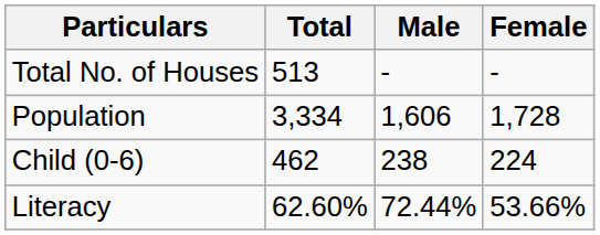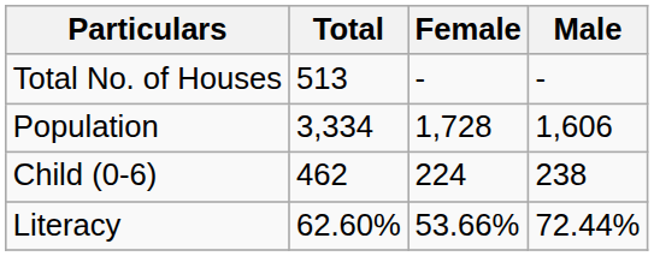 <table class="wikitable">
 <tr>
 <th>Particulars</th>
 <th>Total</th>
+<th>Female</th>
 <th>Male</th>
-<th>Female</th>
 </tr>
 <tr>
 <td>Total No. of Houses</td>
 <td>513</td>
 <td>-</td>
 <td>-</td>
 </tr>
 <tr>
 <td>Population</td>
 <td>3,334</td>
+<td>1,728</td>
 <td>1,606</td>
-<td>1,728</td>
 </tr>
 <tr>
 <td>Child (0-6)</td>
 <td>462</td>
+<td>224</td>
 <td>238</td>
-<td>224</td>
 </tr>
 <tr>
 <td>Literacy</td>
 <td>62.60%</td>
+<td>53.66%</td>
 <td>72.44%</td>
-<td>53.66%</td>
 </tr>
 </table>
